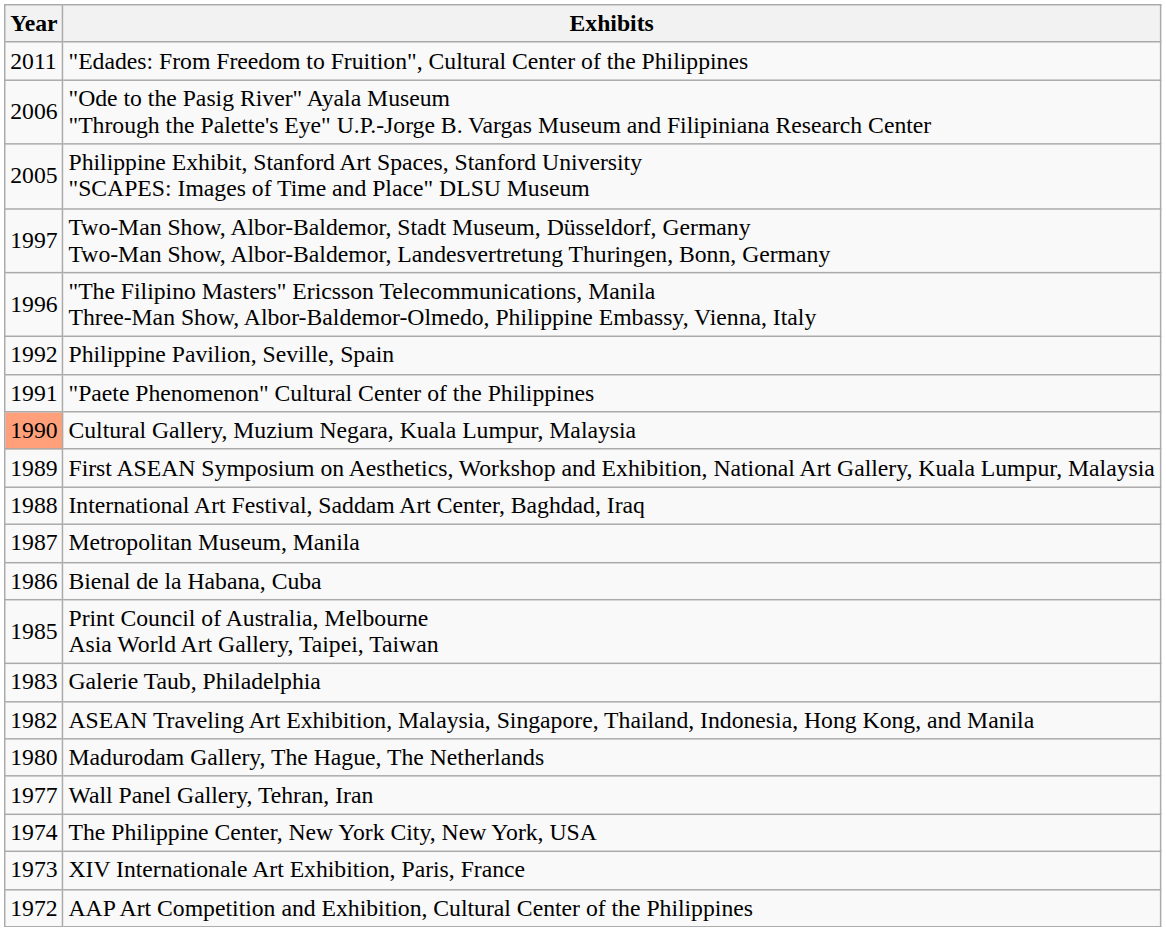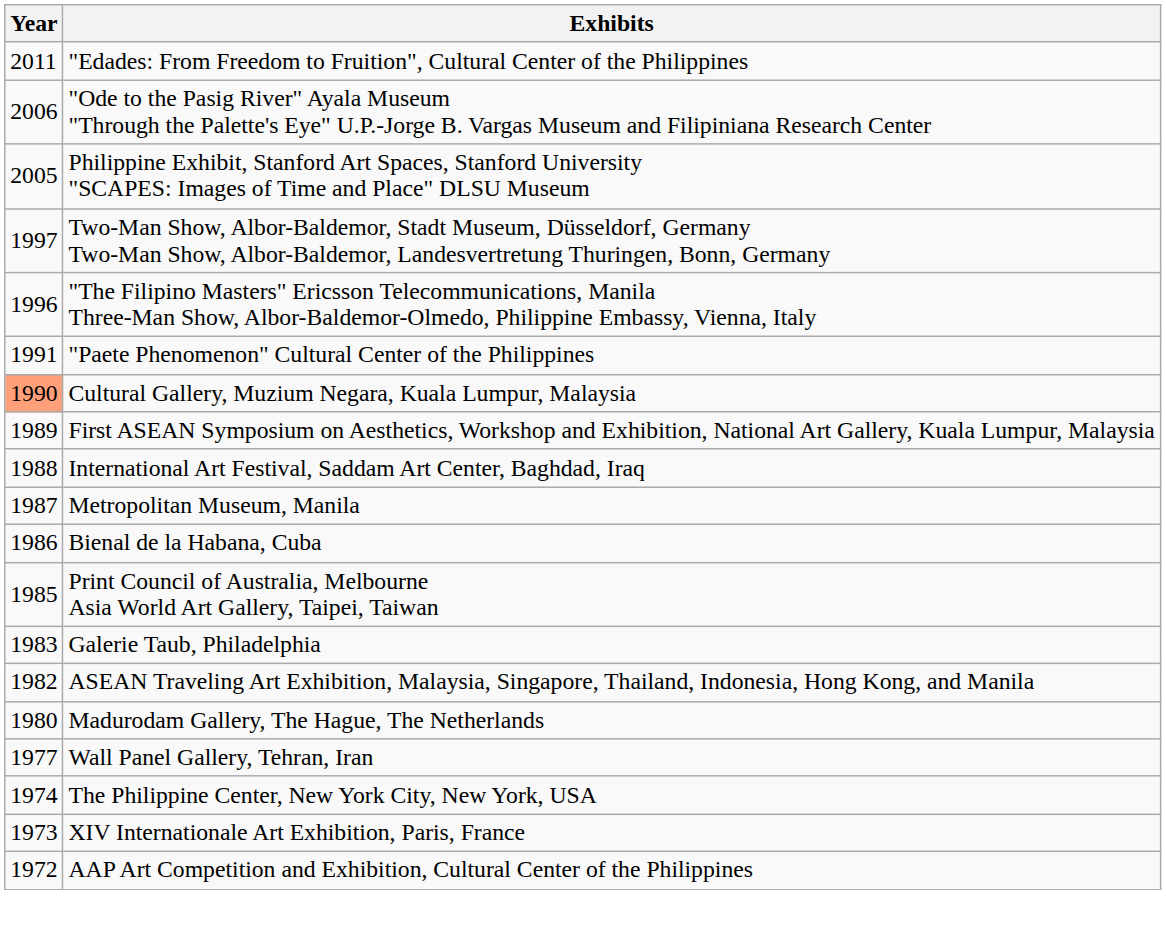 <table class="wikitable">
 <tr>
 <th>Year</th>
 <th>Exhibits</th>
 </tr>
 <tr>
 <td>2011</td>
 <td>"Edades: From Freedom to Fruition", Cultural Center of the Philippines</td>
 </tr>
 <tr>
 <td>2006</td>
 <td>"Ode to the Pasig River" Ayala Museum<br>"Through the Palette's Eye" U.P.-Jorge B. Vargas Museum and Filipiniana Research Center</td>
 </tr>
 <tr>
 <td>2005</td>
 <td>Philippine Exhibit, Stanford Art Spaces, Stanford University<br>"SCAPES: Images of Time and Place" DLSU Museum</td>
 </tr>
 <tr>
 <td>1997</td>
 <td>Two-Man Show, Albor-Baldemor, Stadt Museum, Düsseldorf, Germany<br>Two-Man Show, Albor-Baldemor, Landesvertretung Thuringen, Bonn, Germany</td>
 </tr>
 <tr>
 <td>1996</td>
 <td>"The Filipino Masters" Ericsson Telecommunications, Manila<br>Three-Man Show, Albor-Baldemor-Olmedo, Philippine Embassy, Vienna, Italy</td>
-</tr>
-<tr>
-<td>1992</td>
-<td>Philippine Pavilion, Seville, Spain</td>
 </tr>
 <tr>
 <td>1991</td>
 <td>"Paete Phenomenon" Cultural Center of the Philippines</td>
 </tr>
 <tr>
 <td style="background: lightsalmon;">1990</td>
 <td>Cultural Gallery, Muzium Negara, Kuala Lumpur, Malaysia</td>
 </tr>
 <tr>
 <td>1989</td>
 <td>First ASEAN Symposium on Aesthetics, Workshop and Exhibition, National Art Gallery, Kuala Lumpur, Malaysia</td>
 </tr>
 <tr>
 <td>1988</td>
 <td>International Art Festival, Saddam Art Center, Baghdad, Iraq</td>
 </tr>
 <tr>
 <td>1987</td>
 <td>Metropolitan Museum, Manila</td>
 </tr>
 <tr>
 <td>1986</td>
 <td>Bienal de la Habana, Cuba</td>
 </tr>
 <tr>
 <td>1985</td>
 <td>Print Council of Australia, Melbourne<br>Asia World Art Gallery, Taipei, Taiwan</td>
 </tr>
 <tr>
 <td>1983</td>
 <td>Galerie Taub, Philadelphia</td>
 </tr>
 <tr>
 <td>1982</td>
 <td>ASEAN Traveling Art Exhibition, Malaysia, Singapore, Thailand, Indonesia, Hong Kong, and Manila</td>
 </tr>
 <tr>
 <td>1980</td>
 <td>Madurodam Gallery, The Hague, The Netherlands</td>
 </tr>
 <tr>
 <td>1977</td>
 <td>Wall Panel Gallery, Tehran, Iran</td>
 </tr>
 <tr>
 <td>1974</td>
 <td>The Philippine Center, New York City, New York, USA</td>
 </tr>
 <tr>
 <td>1973</td>
 <td>XIV Internationale Art Exhibition, Paris, France</td>
 </tr>
 <tr>
 <td>1972</td>
 <td>AAP Art Competition and Exhibition, Cultural Center of the Philippines</td>
 </tr>
 </table>
